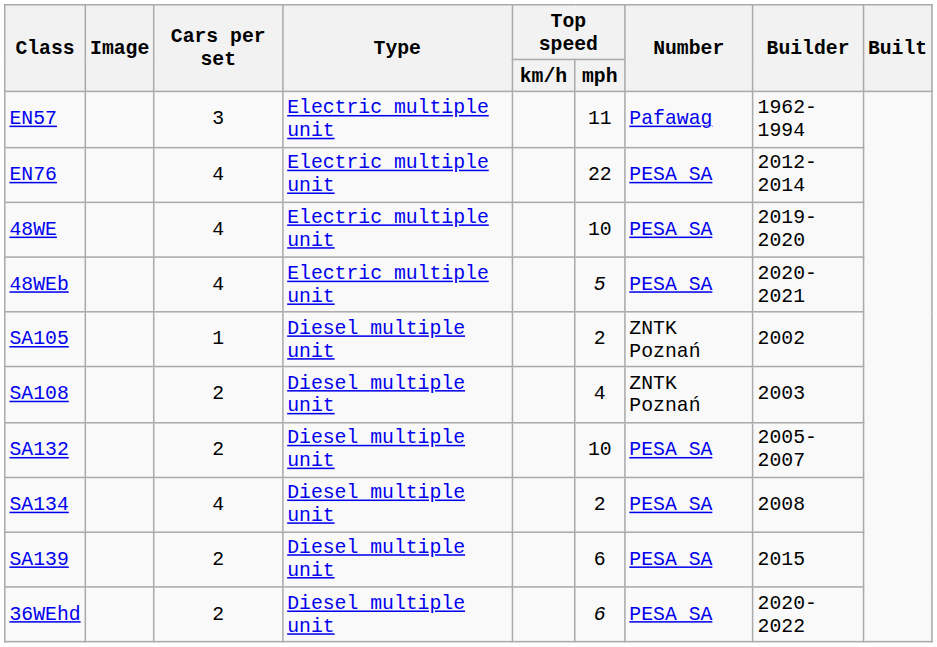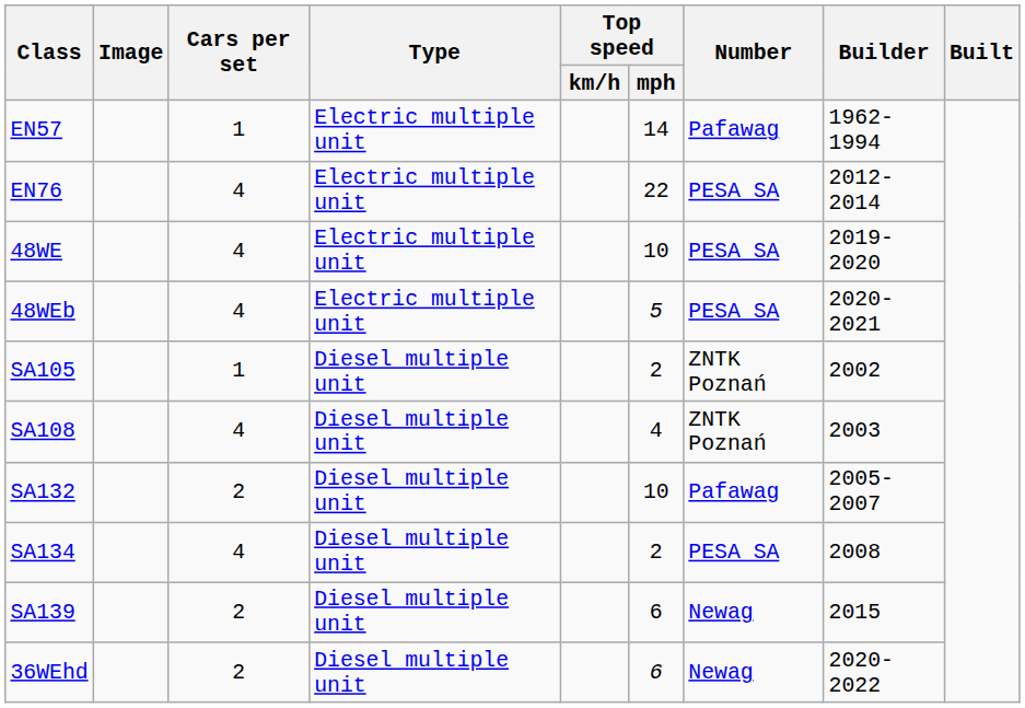 <table class="wikitable">
 <tr style="background:#f9f9f9;">
 <th rowspan="2">Class</th>
 <th rowspan="2">Image</th>
 <th rowspan="2">Cars per set</th>
 <th rowspan="2">Type</th>
 <th colspan="2">Top speed</th>
 <th rowspan="2">Number</th>
 <th rowspan="2">Builder</th>
 <th rowspan="2">Built</th>
 </tr>
 <tr style="background:#f9f9f9;">
 <th>km/h</th>
 <th>mph</th>
 </tr>
 <tr>
 <td><a href='#'>EN57</a></td>
 <td></td>
-<td align=center>3</td>
+<td align=center>1</td>
 <td><a href='#'>Electric multiple unit</a></td>
 <td></td>
-<td align=center>11</td>
+<td align=center>14</td>
 <td><a href='#'>Pafawag</a></td>
 <td>1962-1994</td>
 </tr>
 <tr>
 <td><a href='#'>EN76</a></td>
 <td></td>
 <td align=center>4</td>
 <td><a href='#'>Electric multiple unit</a></td>
 <td></td>
 <td align=center>22</td>
 <td><a href='#'>PESA SA</a></td>
 <td>2012-2014</td>
 </tr>
 <tr>
 <td><a href='#'>48WE</a></td>
 <td></td>
 <td align=center>4</td>
 <td><a href='#'>Electric multiple unit</a></td>
 <td></td>
 <td align=center>10</td>
 <td><a href='#'>PESA SA</a></td>
 <td>2019-2020</td>
 </tr>
 <tr>
 <td><a href='#'>48WEb</a></td>
 <td></td>
 <td align=center>4</td>
 <td><a href='#'>Electric multiple unit</a></td>
 <td></td>
 <td align=center><em>5</em></td>
 <td><a href='#'>PESA SA</a></td>
 <td>2020-2021</td>
 </tr>
 <tr>
 <td><a href='#'>SA105</a></td>
 <td></td>
 <td align=center>1</td>
 <td><a href='#'>Diesel multiple unit</a></td>
 <td></td>
 <td align=center>2</td>
 <td>ZNTK Poznań</td>
 <td>2002</td>
 </tr>
 <tr>
 <td><a href='#'>SA108</a></td>
 <td></td>
-<td align=center>2</td>
+<td align=center>4</td>
 <td><a href='#'>Diesel multiple unit</a></td>
 <td></td>
 <td align=center>4</td>
 <td>ZNTK Poznań</td>
 <td>2003</td>
 </tr>
 <tr>
 <td><a href='#'>SA132</a></td>
 <td></td>
 <td align=center>2</td>
 <td><a href='#'>Diesel multiple unit</a></td>
 <td></td>
 <td align=center>10</td>
-<td><a href='#'>PESA SA</a></td>
+<td><a href='#'>Pafawag</a></td>
 <td>2005-2007</td>
 </tr>
 <tr>
 <td><a href='#'>SA134</a></td>
 <td></td>
 <td align=center>4</td>
 <td><a href='#'>Diesel multiple unit</a></td>
 <td></td>
 <td align=center>2</td>
 <td><a href='#'>PESA SA</a></td>
 <td>2008</td>
 </tr>
 <tr>
 <td><a href='#'>SA139</a></td>
 <td></td>
 <td align=center>2</td>
 <td><a href='#'>Diesel multiple unit</a></td>
 <td></td>
 <td align=center>6</td>
-<td><a href='#'>PESA SA</a></td>
+<td><a href='#'>Newag</a></td>
 <td>2015</td>
 </tr>
 <tr>
 <td><a href='#'>36WEhd</a></td>
 <td></td>
 <td align=center>2</td>
 <td><a href='#'>Diesel multiple unit</a></td>
 <td></td>
 <td align=center><em>6</em></td>
-<td><a href='#'>PESA SA</a></td>
+<td><a href='#'>Newag</a></td>
 <td>2020-2022</td>
 </tr>
 </table>
